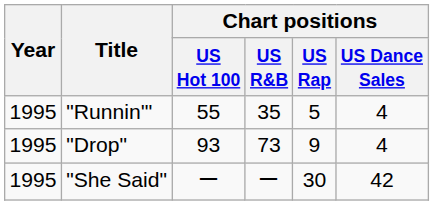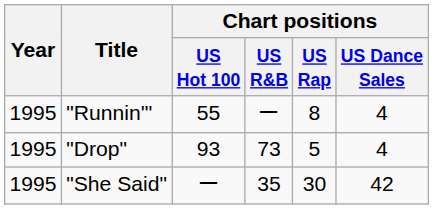 <table class="wikitable">
 <tr>
 <th rowspan="2">Year</th>
 <th rowspan="2">Title</th>
 <th colspan="4">Chart positions</th>
 </tr>
 <tr>
 <th><small><a href='#'>US<br>Hot 100</a></small></th>
 <th><small><a href='#'>US<br>R&B</a></small></th>
 <th><small><a href='#'>US<br>Rap</a></small></th>
 <th><small><a href='#'>US Dance<br>Sales</a></small></th>
 </tr>
 <tr>
 <td>1995</td>
 <td>"Runnin'"</td>
 <td align="center">55</td>
-<td align="center">35</td>
-<td align="center">5</td>
+<td align="center">ー</td>
+<td align="center">8</td>
 <td align="center">4</td>
 </tr>
 <tr>
 <td>1995</td>
 <td>"Drop"</td>
 <td align="center">93</td>
 <td align="center">73</td>
-<td align="center">9</td>
+<td align="center">5</td>
 <td align="center">4</td>
 </tr>
 <tr>
 <td>1995</td>
 <td>"She Said"</td>
 <td align="center">ー</td>
-<td align="center">ー</td>
+<td align="center">35</td>
 <td align="center">30</td>
 <td align="center">42</td>
 </tr>
 </table>
